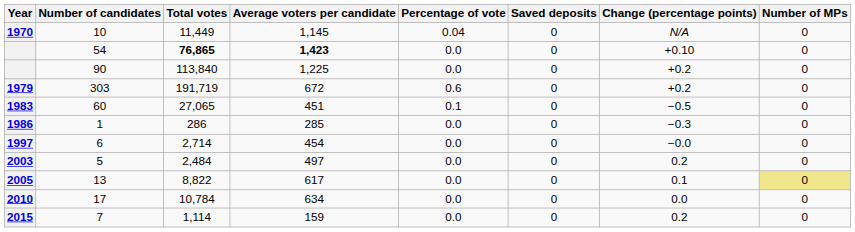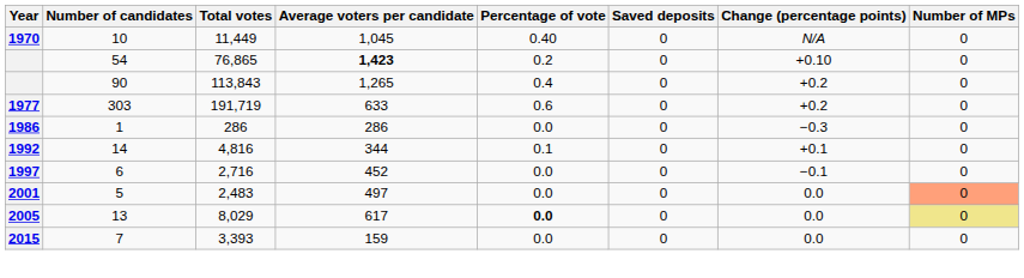 <table class="wikitable sortable">
 <tr>
 <th>Year</th>
 <th>Number of candidates</th>
 <th>Total votes</th>
 <th>Average voters per candidate</th>
 <th>Percentage of vote</th>
 <th>Saved deposits</th>
 <th>Change (percentage points)</th>
 <th>Number of MPs</th>
 </tr>
 <tr style="text-align:center;">
 <th style="text-align:left;"><a href='#'>1970</a></th>
 <td>10</td>
 <td>11,449</td>
-<td>1,145</td>
-<td>0.04</td>
+<td>1,045</td>
+<td>0.40</td>
 <td>0</td>
 <td><em>N/A</em></td>
 <td>0</td>
 </tr>
 <tr style="text-align:center;">
 <th style="text-align:left;"></th>
 <td>54</td>
-<td><strong>76,865</strong></td>
+<td>76,865</td>
 <td><strong>1,423</strong></td>
-<td>0.0</td>
+<td>0.2</td>
 <td>0</td>
 <td>+0.10</td>
 <td>0</td>
 </tr>
 <tr style="text-align:center;">
 <th style="text-align:left;"></th>
 <td>90</td>
-<td>113,840</td>
-<td>1,225</td>
-<td>0.0</td>
+<td>113,843</td>
+<td>1,265</td>
+<td>0.4</td>
 <td>0</td>
 <td>+0.2</td>
 <td>0</td>
 </tr>
 <tr style="text-align:center;">
-<th style="text-align:left;"><a href='#'>1979</a></th>
+<th style="text-align:left;"><a href='#'>1977</a></th>
 <td>303</td>
 <td>191,719</td>
-<td>672</td>
+<td>633</td>
 <td>0.6</td>
 <td>0</td>
 <td>+0.2</td>
 <td>0</td>
 </tr>
 <tr style="text-align:center;">
-<th style="text-align:left;"><a href='#'>1983</a></th>
-<td>60</td>
-<td>27,065</td>
-<td>451</td>
-<td>0.1</td>
-<td>0</td>
-<td>−0.5</td>
-<td>0</td>
-</tr>
-<tr style="text-align:center;">
 <th style="text-align:left;"><a href='#'>1986</a></th>
 <td>1</td>
 <td>286</td>
-<td>285</td>
+<td>286</td>
 <td>0.0</td>
 <td>0</td>
 <td>−0.3</td>
 <td>0</td>
 </tr>
 <tr style="text-align:center;">
-<th style="text-align:left;"><a href='#'>1997</a></th>
-<td>6</td>
-<td>2,714</td>
-<td>454</td>
-<td>0.0</td>
+<th style="text-align:left;"><a href='#'>1992</a></th>
+<td>14</td>
+<td>4,816</td>
+<td>344</td>
+<td>0.1</td>
 <td>0</td>
-<td>−0.0</td>
+<td>+0.1</td>
 <td>0</td>
 </tr>
 <tr style="text-align:center;">
-<th style="text-align:left;"><a href='#'>2003</a></th>
+<th style="text-align:left;"><a href='#'>1997</a></th>
+<td>6</td>
+<td>2,716</td>
+<td>452</td>
+<td>0.0</td>
+<td>0</td>
+<td>−0.1</td>
+<td>0</td>
+</tr>
+<tr style="text-align:center;">
+<th style="text-align:left;"><a href='#'>2001</a></th>
 <td>5</td>
-<td>2,484</td>
+<td>2,483</td>
 <td>497</td>
 <td>0.0</td>
 <td>0</td>
-<td>0.2</td>
-<td>0</td>
+<td>0.0</td>
+<td style="background: lightsalmon;">0</td>
 </tr>
 <tr style="text-align:center;">
 <th style="text-align:left;"><a href='#'>2005</a></th>
 <td>13</td>
-<td>8,822</td>
+<td>8,029</td>
 <td>617</td>
+<td><strong>0.0</strong></td>
+<td>0</td>
 <td>0.0</td>
-<td>0</td>
-<td>0.1</td>
 <td style="background: khaki;">0</td>
 </tr>
 <tr style="text-align:center;">
-<th style="text-align:left;"><a href='#'>2010</a></th>
-<td>17</td>
-<td>10,784</td>
-<td>634</td>
+<th style="text-align:left;"><a href='#'>2015</a></th>
+<td>7</td>
+<td>3,393</td>
+<td>159</td>
 <td>0.0</td>
 <td>0</td>
 <td>0.0</td>
 <td>0</td>
 </tr>
-<tr style="text-align:center;">
-<th style="text-align:left;"><a href='#'>2015</a></th>
-<td>7</td>
-<td>1,114</td>
-<td>159</td>
-<td>0.0</td>
-<td>0</td>
-<td>0.2</td>
-<td>0</td>
-</tr>
 </table>
